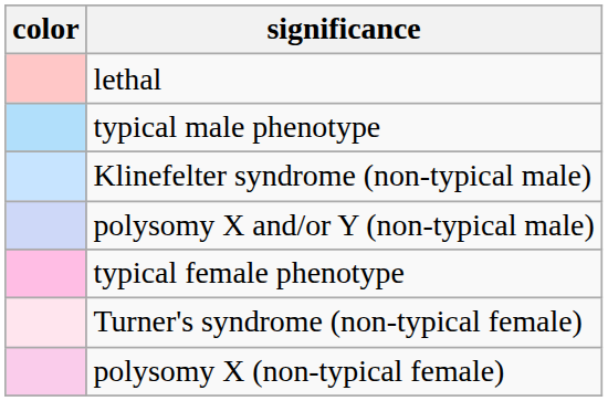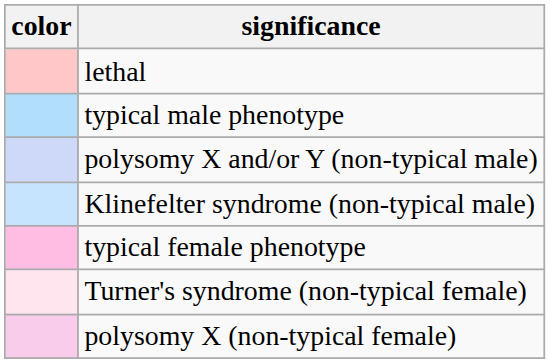 <table class="wikitable">
 <tr>
 <th>color</th>
 <th>significance</th>
 </tr>
 <tr>
 <td style="background: #ffc7c7;"></td>
 <td>lethal</td>
 </tr>
 <tr>
 <td style="background: #b1dffb;"></td>
 <td>typical male phenotype</td>
 </tr>
 <tr>
+<td style="background: #ced8f8;"></td>
+<td>polysomy X and/or Y (non-typical male)</td>
+</tr>
+<tr>
 <td style="background: #c7e4ff;"></td>
 <td>Klinefelter syndrome (non-typical male)</td>
-</tr>
-<tr>
-<td style="background: #ced8f8;"></td>
-<td>polysomy X and/or Y (non-typical male)</td>
 </tr>
 <tr>
 <td style="background: #ffbde4;"></td>
 <td>typical female phenotype</td>
 </tr>
 <tr>
 <td style="background: #ffe5ee;"></td>
 <td>Turner's syndrome (non-typical female)</td>
 </tr>
 <tr>
 <td style="background: #facceb;"></td>
 <td>polysomy X (non-typical female)</td>
 </tr>
 </table>
